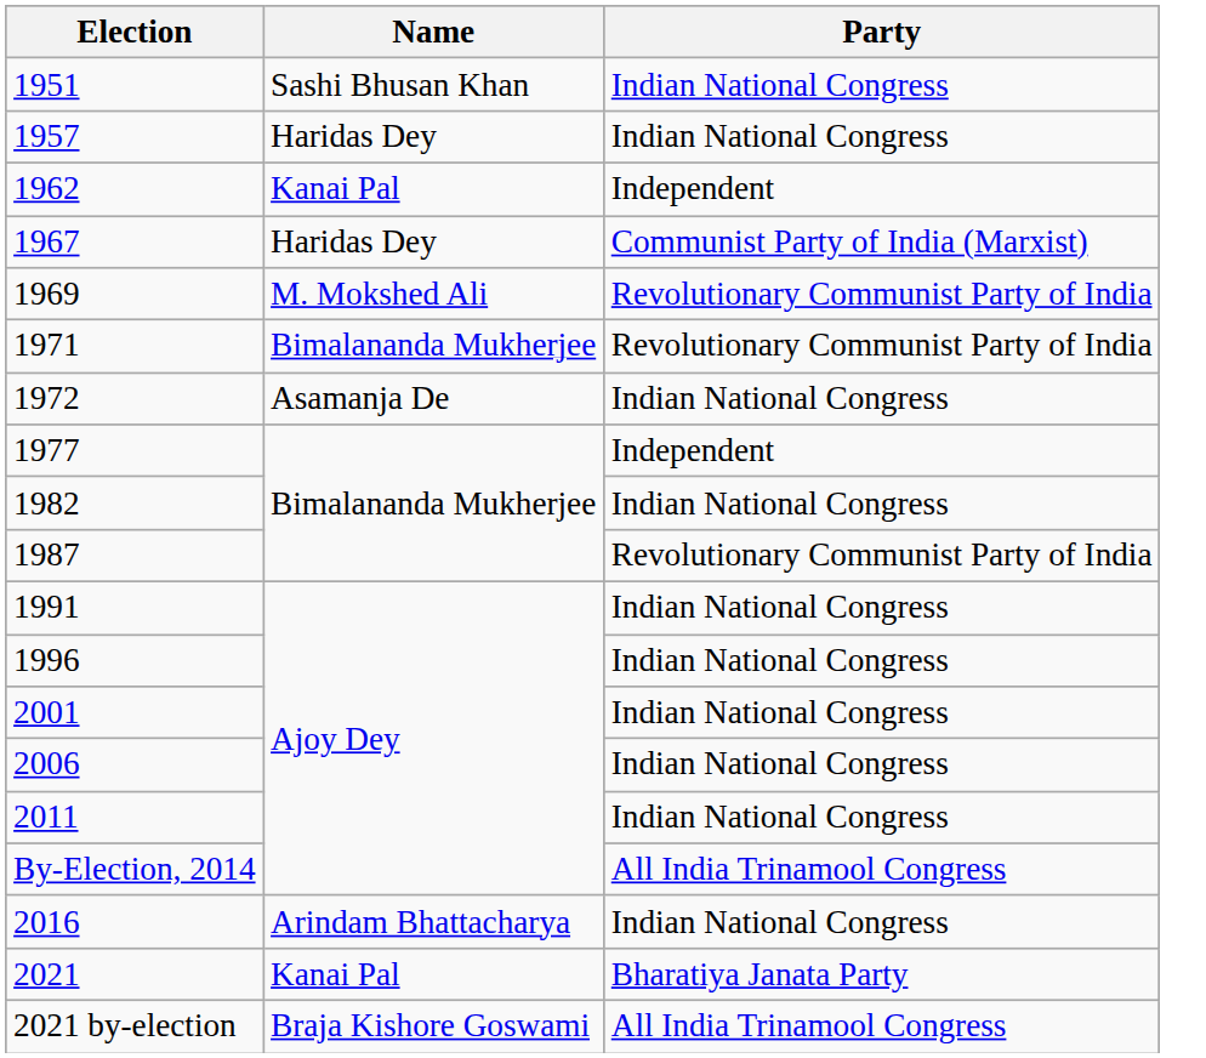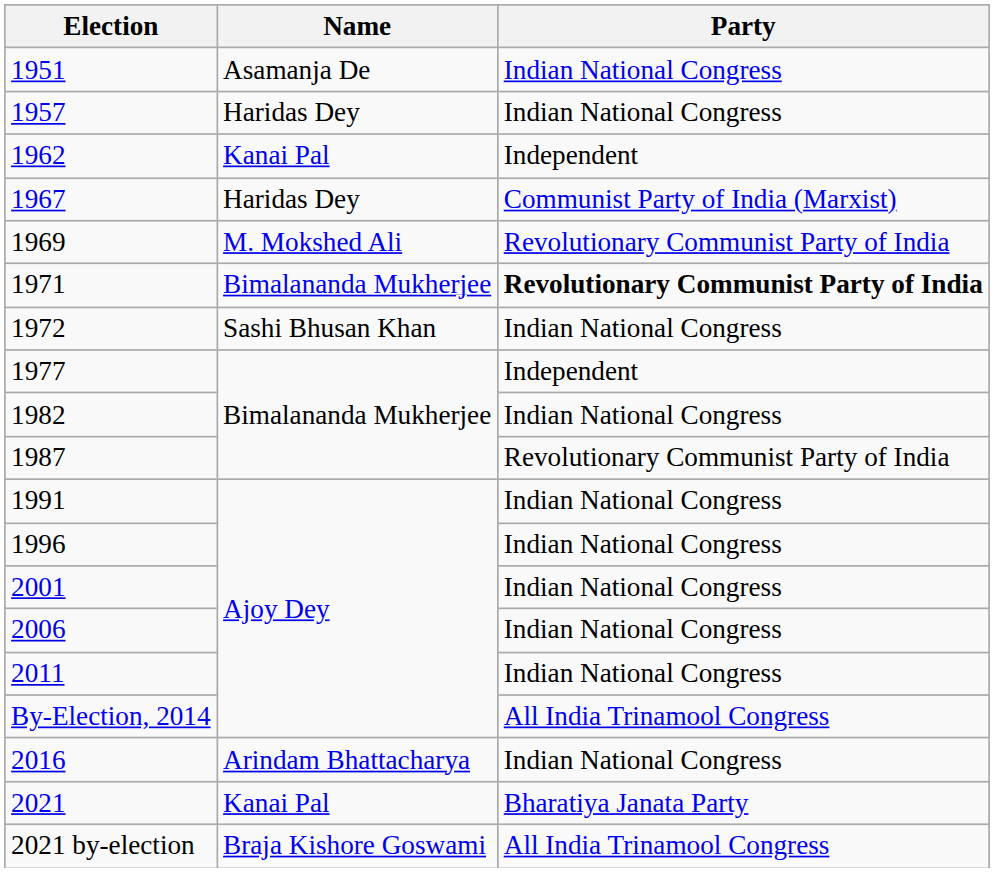 <table class="wikitable sortable"ìÍĦĤĠčw>
 <tr>
 <th>Election</th>
 <th>Name</th>
 <th>Party</th>
 </tr>
 <tr>
 <td><a href='#'>1951</a></td>
-<td>Sashi Bhusan Khan</td>
+<td>Asamanja De</td>
 <td><a href='#'>Indian National Congress</a></td>
 </tr>
 <tr>
 <td><a href='#'>1957</a></td>
 <td>Haridas Dey</td>
 <td>Indian National Congress</td>
 </tr>
 <tr>
 <td><a href='#'>1962</a></td>
 <td><a href='#'>Kanai Pal</a></td>
 <td>Independent</td>
 </tr>
 <tr>
 <td><a href='#'>1967</a></td>
 <td>Haridas Dey</td>
 <td><a href='#'>Communist Party of India (Marxist)</a></td>
 </tr>
 <tr>
 <td>1969</td>
 <td><a href='#'>M. Mokshed Ali</a></td>
 <td><a href='#'>Revolutionary Communist Party of India</a></td>
 </tr>
 <tr>
 <td>1971</td>
 <td><a href='#'>Bimalananda Mukherjee</a></td>
-<td>Revolutionary Communist Party of India</td>
+<td><strong>Revolutionary Communist Party of India</strong></td>
 </tr>
 <tr>
 <td>1972</td>
-<td>Asamanja De</td>
+<td>Sashi Bhusan Khan</td>
 <td>Indian National Congress</td>
 </tr>
 <tr>
 <td>1977</td>
 <td rowspan="3">Bimalananda Mukherjee</td>
 <td>Independent</td>
 </tr>
 <tr>
 <td>1982</td>
 <td>Indian National Congress</td>
 </tr>
 <tr>
 <td>1987</td>
 <td>Revolutionary Communist Party of India</td>
 </tr>
 <tr>
 <td>1991</td>
 <td rowspan="6"><a href='#'>Ajoy Dey</a></td>
 <td>Indian National Congress</td>
 </tr>
 <tr>
 <td>1996</td>
 <td>Indian National Congress</td>
 </tr>
 <tr>
 <td><a href='#'>2001</a></td>
 <td>Indian National Congress</td>
 </tr>
 <tr>
 <td><a href='#'>2006</a></td>
 <td>Indian National Congress</td>
 </tr>
 <tr>
 <td><a href='#'>2011</a></td>
 <td>Indian National Congress</td>
 </tr>
 <tr>
 <td><a href='#'>By-Election, 2014</a></td>
 <td><a href='#'>All India Trinamool Congress</a></td>
 </tr>
 <tr>
 <td><a href='#'>2016</a></td>
 <td><a href='#'>Arindam Bhattacharya</a></td>
 <td>Indian National Congress</td>
 </tr>
 <tr>
 <td><a href='#'>2021</a></td>
 <td><a href='#'>Kanai Pal</a></td>
 <td><a href='#'>Bharatiya Janata Party</a></td>
 </tr>
 <tr>
 <td>2021 by-election</td>
 <td><a href='#'>Braja Kishore Goswami</a></td>
 <td><a href='#'>All India Trinamool Congress</a></td>
 </tr>
 </table>
